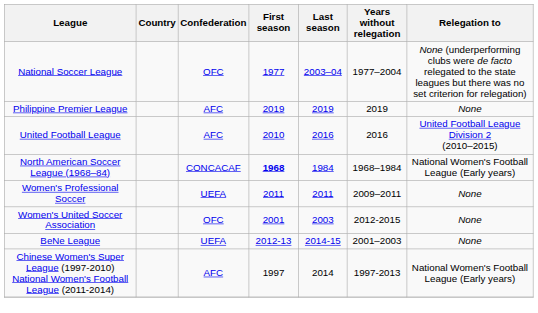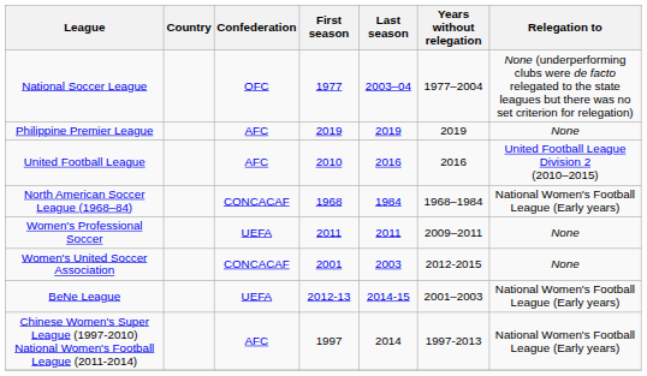 <table class="wikitable collapsible" style="text-align: center;">
 <tr>
 <th>League</th>
 <th>Country</th>
 <th>Confederation</th>
 <th>First season</th>
 <th>Last season</th>
 <th>Years without <br>relegation</th>
 <th width=200pt>Relegation to</th>
 </tr>
 <tr>
 <td><a href='#'>National Soccer League</a></td>
 <td></td>
 <td><a href='#'>OFC</a></td>
 <td><a href='#'>1977</a></td>
 <td><a href='#'>2003–04</a></td>
 <td>1977–2004</td>
 <td><em>None</em> (underperforming clubs were <em>de facto</em> relegated to the state leagues but there was no set criterion for relegation)</td>
 </tr>
 <tr>
 <td><a href='#'>Philippine Premier League</a></td>
 <td></td>
 <td><a href='#'>AFC</a></td>
 <td><a href='#'>2019</a></td>
 <td><a href='#'>2019</a></td>
 <td>2019</td>
 <td><em>None</em></td>
 </tr>
 <tr>
 <td><a href='#'>United Football League</a></td>
 <td></td>
 <td><a href='#'>AFC</a></td>
 <td><a href='#'>2010</a></td>
 <td><a href='#'>2016</a></td>
 <td>2016</td>
 <td><a href='#'>United Football League Division 2</a><br>(2010–2015)</td>
 </tr>
 <tr>
 <td><a href='#'>North American Soccer League (1968–84)</a></td>
 <td><br></td>
 <td><a href='#'>CONCACAF</a></td>
-<td><strong><a href='#'>1968</a></strong></td>
+<td><a href='#'>1968</a></td>
 <td><a href='#'>1984</a></td>
 <td>1968–1984</td>
 <td>National Women's Football League (Early years)</td>
 </tr>
 <tr>
 <td><a href='#'>Women's Professional Soccer</a></td>
 <td></td>
 <td><a href='#'>UEFA</a></td>
 <td><a href='#'>2011</a></td>
 <td><a href='#'>2011</a></td>
 <td>2009–2011</td>
 <td><em>None</em></td>
 </tr>
 <tr>
 <td><a href='#'>Women's United Soccer Association</a></td>
 <td></td>
-<td><a href='#'>OFC</a></td>
+<td><a href='#'>CONCACAF</a></td>
 <td><a href='#'>2001</a></td>
 <td><a href='#'>2003</a></td>
 <td>2012-2015</td>
 <td><em>None</em></td>
 </tr>
 <tr>
 <td><a href='#'>BeNe League</a></td>
 <td><br></td>
 <td><a href='#'>UEFA</a></td>
 <td><a href='#'>2012-13</a></td>
 <td><a href='#'>2014-15</a></td>
 <td>2001–2003</td>
-<td><em>None</em></td>
+<td>National Women's Football League (Early years)</td>
 </tr>
 <tr>
 <td><a href='#'>Chinese Women's Super League</a> (1997-2010)<br><a href='#'>National Women's Football League</a> (2011-2014)</td>
 <td></td>
 <td><a href='#'>AFC</a></td>
 <td>1997</td>
 <td>2014</td>
 <td>1997-2013</td>
 <td>National Women's Football League (Early years)</td>
 </tr>
 <tr>
 </tr>
 </table>
